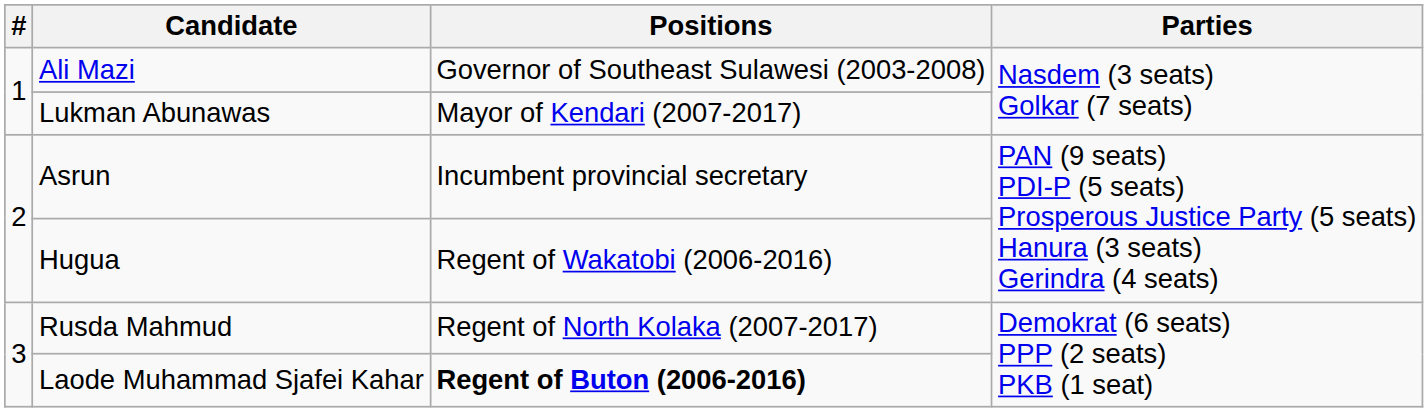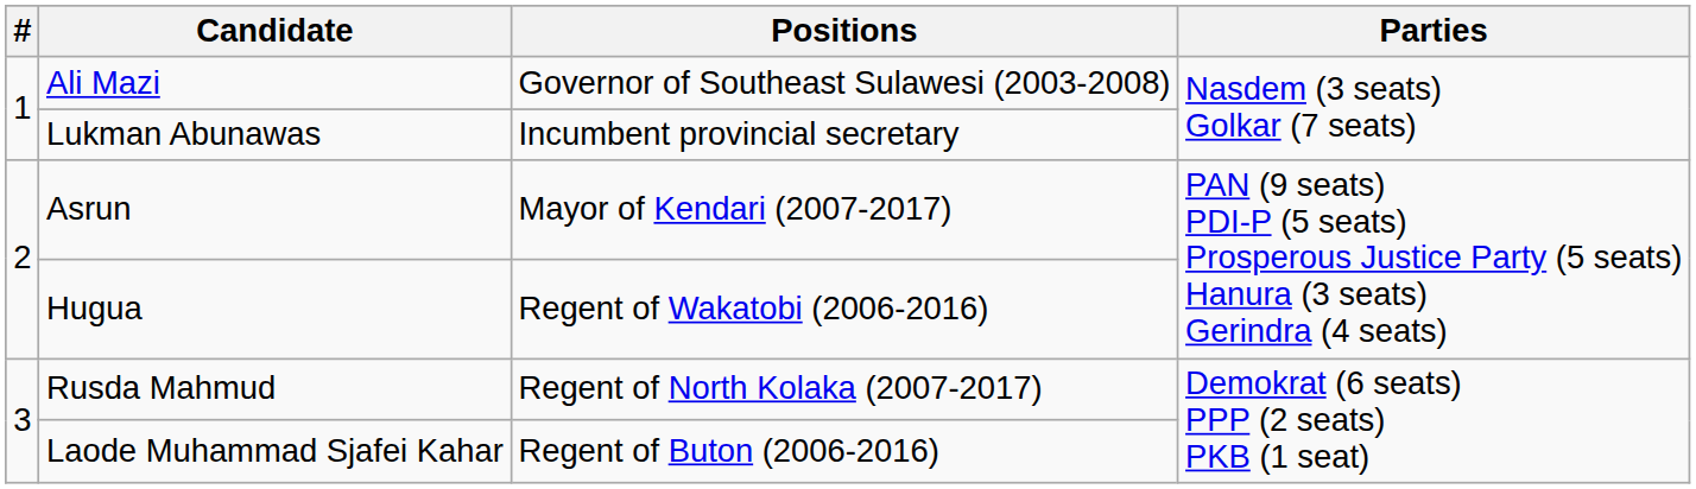 <table class="wikitable">
 <tr>
 <th>#</th>
 <th>Candidate</th>
 <th>Positions</th>
 <th>Parties</th>
 </tr>
 <tr>
 <td rowspan=2>1</td>
 <td><a href='#'>Ali Mazi</a></td>
 <td>Governor of Southeast Sulawesi (2003-2008)</td>
 <td rowspan=2><a href='#'>Nasdem</a> (3 seats)<br><a href='#'>Golkar</a> (7 seats)</td>
 </tr>
 <tr>
 <td>Lukman Abunawas</td>
-<td>Mayor of <a href='#'>Kendari</a> (2007-2017)</td>
+<td>Incumbent provincial secretary</td>
 </tr>
 <tr>
 <td rowspan=2>2</td>
 <td>Asrun</td>
-<td>Incumbent provincial secretary</td>
+<td>Mayor of <a href='#'>Kendari</a> (2007-2017)</td>
 <td rowspan=2><a href='#'>PAN</a> (9 seats)<br><a href='#'>PDI-P</a> (5 seats)<br><a href='#'>Prosperous Justice Party</a> (5 seats)<br><a href='#'>Hanura</a> (3 seats)<br><a href='#'>Gerindra</a> (4 seats)</td>
 </tr>
 <tr>
 <td>Hugua</td>
 <td>Regent of <a href='#'>Wakatobi</a> (2006-2016)</td>
 </tr>
 <tr>
 <td rowspan=2>3</td>
 <td>Rusda Mahmud</td>
 <td>Regent of <a href='#'>North Kolaka</a> (2007-2017)</td>
 <td rowspan=2><a href='#'>Demokrat</a> (6 seats)<br><a href='#'>PPP</a> (2 seats)<br><a href='#'>PKB</a> (1 seat)</td>
 </tr>
 <tr>
 <td>Laode Muhammad Sjafei Kahar</td>
-<td><strong>Regent of <a href='#'>Buton</a> (2006-2016)</strong></td>
+<td>Regent of <a href='#'>Buton</a> (2006-2016)</td>
 </tr>
 </table>
